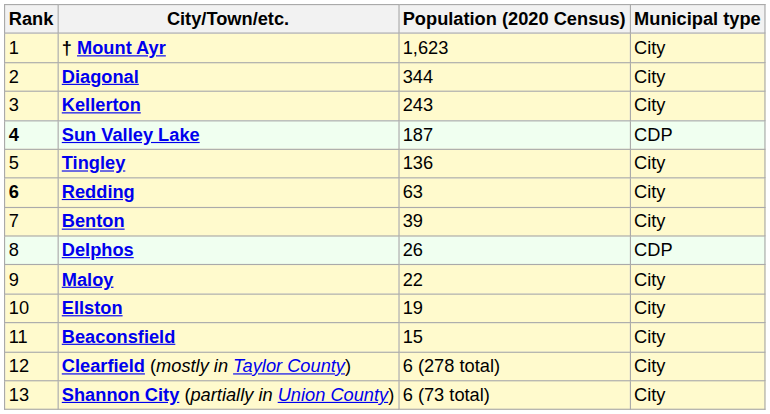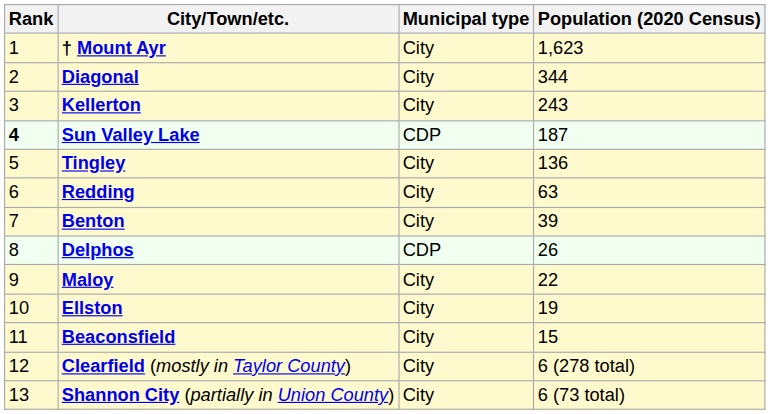 <table class="wikitable sortable">
 <tr>
 <th>Rank</th>
 <th>City/Town/etc.</th>
+<th>Municipal type</th>
 <th>Population (2020 Census)</th>
-<th>Municipal type</th>
 </tr>
 <tr style=background-color:#FFFACD>
 <td>1</td>
 <td><strong>†</strong> <strong><a href='#'>Mount Ayr</a></strong></td>
+<td>City</td>
 <td>1,623</td>
-<td>City</td>
 </tr>
 <tr style=background-color:#FFFACD>
 <td>2</td>
 <td><strong><a href='#'>Diagonal</a></strong></td>
+<td>City</td>
 <td>344</td>
-<td>City</td>
 </tr>
 <tr style=background-color:#FFFACD>
 <td>3</td>
 <td><strong><a href='#'>Kellerton</a></strong></td>
+<td>City</td>
 <td>243</td>
-<td>City</td>
 </tr>
 <tr style=background-color:#F0FFF0>
 <td><strong>4</strong></td>
 <td><strong><a href='#'>Sun Valley Lake</a></strong></td>
+<td>CDP</td>
 <td>187</td>
-<td>CDP</td>
 </tr>
 <tr style=background-color:#FFFACD>
 <td>5</td>
 <td><strong><a href='#'>Tingley</a></strong></td>
+<td>City</td>
 <td>136</td>
-<td>City</td>
 </tr>
 <tr style=background-color:#FFFACD>
-<td><strong>6</strong></td>
+<td>6</td>
 <td><strong><a href='#'>Redding</a></strong></td>
+<td>City</td>
 <td>63</td>
-<td>City</td>
 </tr>
 <tr style=background-color:#FFFACD>
 <td>7</td>
 <td><strong><a href='#'>Benton</a></strong></td>
+<td>City</td>
 <td>39</td>
-<td>City</td>
 </tr>
 <tr style=background-color:#F0FFF0>
 <td>8</td>
 <td><strong><a href='#'>Delphos</a></strong></td>
+<td>CDP</td>
 <td>26</td>
-<td>CDP</td>
 </tr>
 <tr style=background-color:#FFFACD>
 <td>9</td>
 <td><strong><a href='#'>Maloy</a></strong></td>
+<td>City</td>
 <td>22</td>
-<td>City</td>
 </tr>
 <tr style=background-color:#FFFACD>
 <td>10</td>
 <td><strong><a href='#'>Ellston</a></strong></td>
+<td>City</td>
 <td>19</td>
-<td>City</td>
 </tr>
 <tr style=background-color:#FFFACD>
 <td>11</td>
 <td><strong><a href='#'>Beaconsfield</a></strong></td>
+<td>City</td>
 <td>15</td>
-<td>City</td>
 </tr>
 <tr style=background-color:#FFFACD>
 <td>12</td>
 <td><strong><a href='#'>Clearfield</a></strong> (<em>mostly in <a href='#'>Taylor County</a></em>)</td>
+<td>City</td>
 <td>6 (278 total)</td>
-<td>City</td>
 </tr>
 <tr style=background-color:#FFFACD>
 <td>13</td>
 <td><strong><a href='#'>Shannon City</a></strong> (<em>partially in <a href='#'>Union County</a></em>)</td>
+<td>City</td>
 <td>6 (73 total)</td>
-<td>City</td>
 </tr>
 </table>
